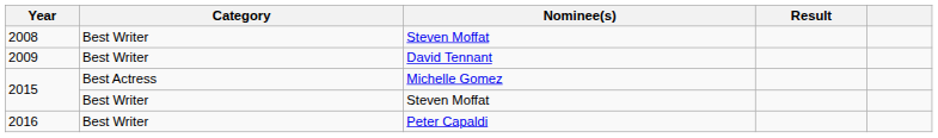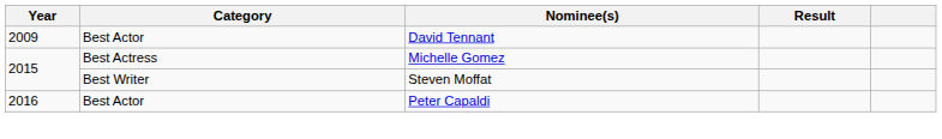 <table class="wikitable" style="width:70%">
 <tr>
 <th style="width:8%">Year</th>
 <th style="width:35%">Category</th>
 <th style="width:38%">Nominee(s)</th>
 <th style="width:12%">Result</th>
 <th style="width:7%"></th>
 </tr>
 <tr>
-<td>2008</td>
-<td>Best Writer</td>
-<td><a href='#'>Steven Moffat</a></td>
-<td></td>
-<td></td>
-</tr>
-<tr>
 <td>2009</td>
-<td>Best Writer</td>
+<td>Best Actor</td>
 <td><a href='#'>David Tennant</a></td>
 <td></td>
 <td></td>
 </tr>
 <tr>
 <td rowspan="2">2015</td>
 <td>Best Actress</td>
 <td><a href='#'>Michelle Gomez</a></td>
 <td></td>
 <td></td>
 </tr>
 <tr>
 <td>Best Writer</td>
 <td>Steven Moffat</td>
 <td></td>
 <td></td>
 </tr>
 <tr>
 <td>2016</td>
-<td>Best Writer</td>
+<td>Best Actor</td>
 <td><a href='#'>Peter Capaldi</a></td>
 <td></td>
 <td></td>
 </tr>
 </table>
